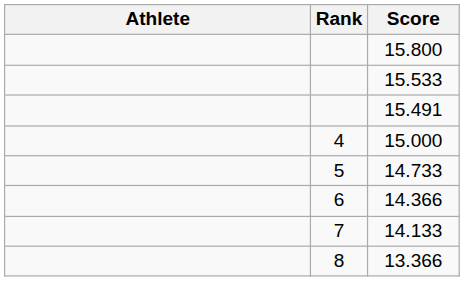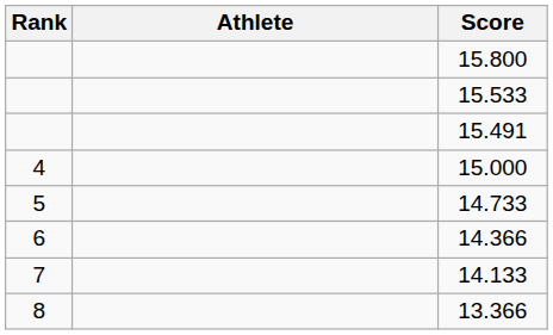 <table class=wikitable style="text-align:center">
 <tr>
+<th width=40>Rank</th>
 <th width=250>Athlete</th>
-<th width=40>Rank</th>
 <th width=70>Score</th>
 </tr>
 <tr>
+<td></td>
 <td align=left></td>
-<td></td>
 <td>15.800</td>
 </tr>
 <tr>
+<td></td>
 <td align=left></td>
-<td></td>
 <td>15.533</td>
 </tr>
 <tr>
+<td></td>
 <td align=left></td>
-<td></td>
 <td>15.491</td>
 </tr>
 <tr>
+<td>4</td>
 <td align=left></td>
-<td>4</td>
 <td>15.000</td>
 </tr>
 <tr>
+<td>5</td>
 <td align=left></td>
-<td>5</td>
 <td>14.733</td>
 </tr>
 <tr>
+<td>6</td>
 <td align=left></td>
-<td>6</td>
 <td>14.366</td>
 </tr>
 <tr>
+<td>7</td>
 <td align=left></td>
-<td>7</td>
 <td>14.133</td>
 </tr>
 <tr>
+<td>8</td>
 <td align=left></td>
-<td>8</td>
 <td>13.366</td>
 </tr>
 </table>
